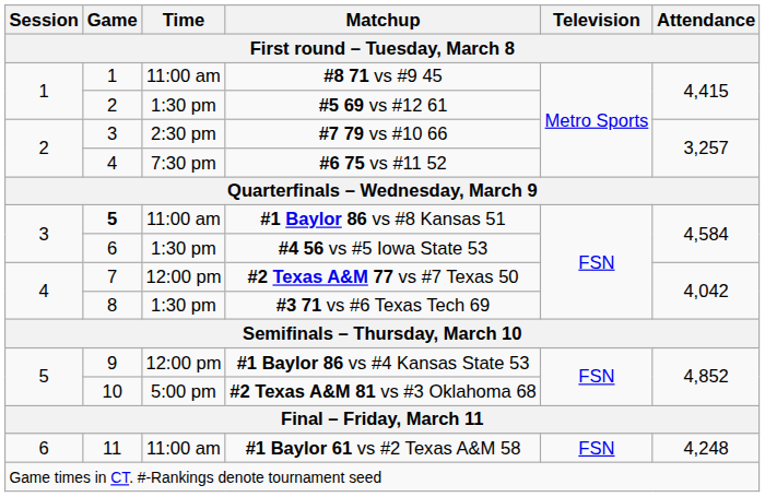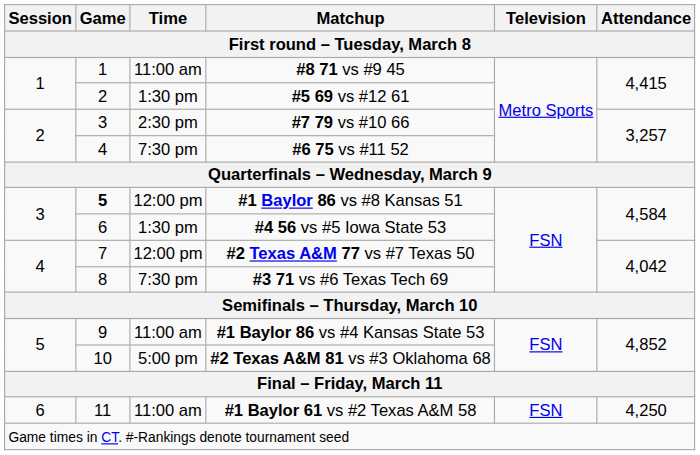 <table class="wikitable" style="white-space:nowrap; font-size:90%;text-align:center">
 <tr>
 <th>Session</th>
 <th>Game</th>
 <th>Time</th>
 <th>Matchup</th>
 <th>Television</th>
 <th>Attendance</th>
 </tr>
 <tr>
 <th colspan=6>First round – Tuesday, March 8</th>
 </tr>
 <tr>
 <td rowspan=2>1</td>
 <td>1</td>
 <td>11:00 am</td>
 <td><strong>#8  71</strong> vs #9  45</td>
 <td rowspan=4><a href='#'>Metro Sports</a></td>
 <td rowspan=2>4,415</td>
 </tr>
 <tr>
 <td>2</td>
 <td>1:30 pm</td>
 <td><strong>#5  69</strong> vs #12  61</td>
 </tr>
 <tr>
 <td rowspan=2>2</td>
 <td>3</td>
 <td>2:30 pm</td>
 <td><strong>#7  79</strong> vs #10  66</td>
 <td rowspan=2>3,257</td>
 </tr>
 <tr>
 <td>4</td>
 <td>7:30 pm</td>
 <td><strong>#6  75</strong> vs #11  52</td>
 </tr>
 <tr>
 <th colspan=6>Quarterfinals – Wednesday, March 9</th>
 </tr>
 <tr>
 <td rowspan=2>3</td>
 <td><strong>5</strong></td>
-<td>11:00 am</td>
+<td>12:00 pm</td>
 <td><strong>#1 <a href='#'>Baylor</a> 86</strong> vs #8 Kansas 51</td>
 <td rowspan=4><a href='#'>FSN</a></td>
 <td rowspan=2>4,584</td>
 </tr>
 <tr>
 <td>6</td>
 <td>1:30 pm</td>
 <td><strong>#4  56</strong> vs #5 Iowa State 53</td>
 </tr>
 <tr>
 <td rowspan=2>4</td>
 <td>7</td>
 <td>12:00 pm</td>
 <td><strong>#2 <a href='#'>Texas A&M</a> 77</strong> vs #7 Texas 50</td>
 <td rowspan=2>4,042</td>
 </tr>
 <tr>
 <td>8</td>
-<td>1:30 pm</td>
+<td>7:30 pm</td>
 <td><strong>#3  71</strong> vs #6 Texas Tech 69</td>
 </tr>
 <tr>
 <th colspan=6>Semifinals – Thursday, March 10</th>
 </tr>
 <tr>
 <td rowspan=2>5</td>
 <td>9</td>
-<td>12:00 pm</td>
+<td>11:00 am</td>
 <td><strong>#1 Baylor 86</strong> vs #4 Kansas State 53</td>
 <td rowspan=2><a href='#'>FSN</a></td>
 <td rowspan=2>4,852</td>
 </tr>
 <tr>
 <td>10</td>
 <td>5:00 pm</td>
 <td><strong>#2 Texas A&M 81</strong> vs #3 Oklahoma 68</td>
 </tr>
 <tr>
 <th colspan=6>Final – Friday, March 11</th>
 </tr>
 <tr>
 <td>6</td>
 <td>11</td>
 <td>11:00 am</td>
 <td><strong>#1 Baylor 61</strong> vs #2 Texas A&M 58</td>
 <td><a href='#'>FSN</a></td>
-<td>4,248</td>
+<td>4,250</td>
 </tr>
 <tr align=left>
 <td colspan=6><small>Game times in <a href='#'>CT</a>. #-Rankings denote tournament seed</small></td>
 </tr>
 </table>
